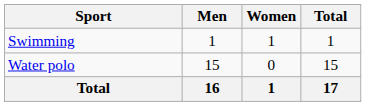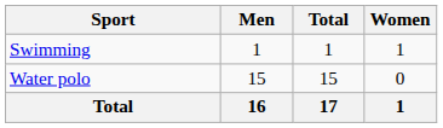 <table class="wikitable sortable" style="text-align:center;">
 <tr>
 <th width=180>Sport</th>
 <th width=55>Men</th>
+<th width=55>Total</th>
 <th width=55>Women</th>
-<th width=55>Total</th>
 </tr>
 <tr>
 <td align=left><a href='#'>Swimming</a></td>
 <td>1</td>
 <td>1</td>
 <td>1</td>
 </tr>
 <tr>
 <td align=left><a href='#'>Water polo</a></td>
 <td>15</td>
+<td>15</td>
 <td>0</td>
-<td>15</td>
 </tr>
 <tr>
 <th>Total</th>
 <th>16</th>
+<th>17</th>
 <th>1</th>
-<th>17</th>
 </tr>
 </table>
